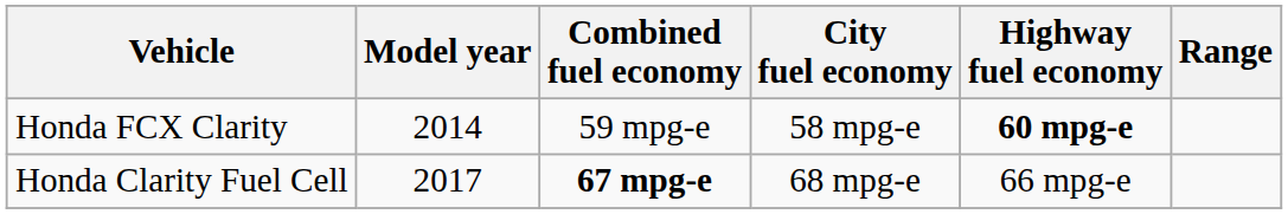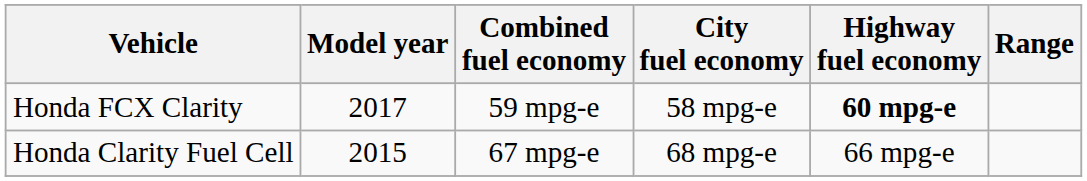 <table class=" wikitable" style="margin: 1em auto 1em auto">
 <tr>
 <th>Vehicle</th>
 <th>Model year</th>
 <th>Combined <br>fuel economy</th>
 <th>City <br>fuel economy</th>
 <th>Highway<br>fuel economy</th>
 <th>Range</th>
 </tr>
 <tr style="text-align:center;">
 <td align="left">Honda FCX Clarity</td>
-<td>2014</td>
+<td>2017</td>
 <td>59 mpg-e</td>
 <td>58 mpg-e</td>
 <td><strong>60 mpg-e</strong></td>
 <td></td>
 </tr>
 <tr style="text-align:center;">
 <td align="left">Honda Clarity Fuel Cell</td>
-<td>2017</td>
-<td><strong>67 mpg-e</strong></td>
+<td>2015</td>
+<td>67 mpg-e</td>
 <td>68 mpg-e</td>
 <td>66 mpg-e</td>
 <td></td>
 </tr>
 </table>
